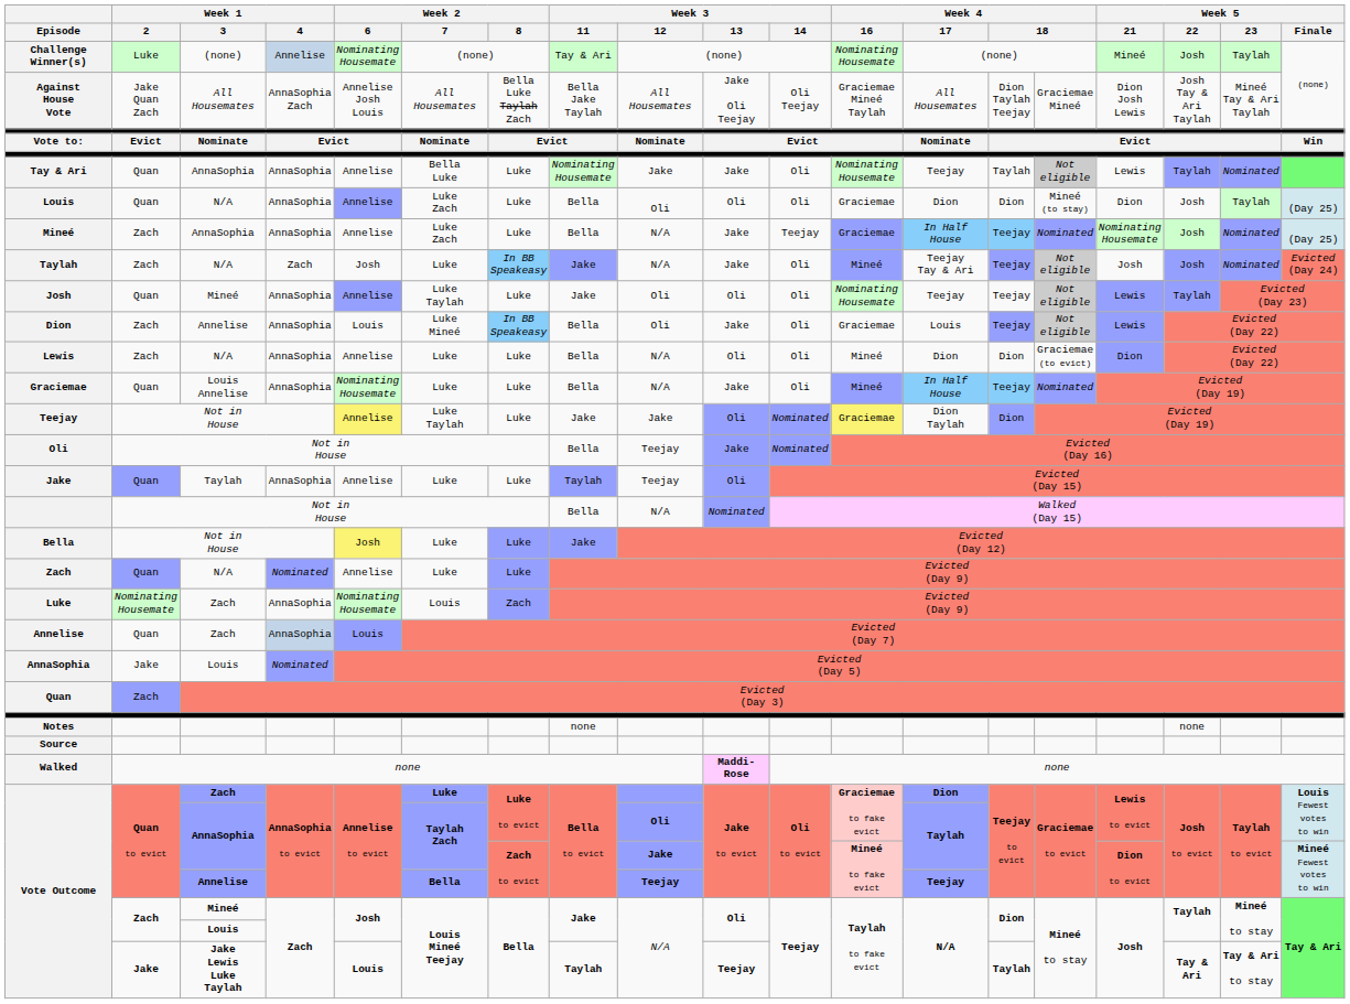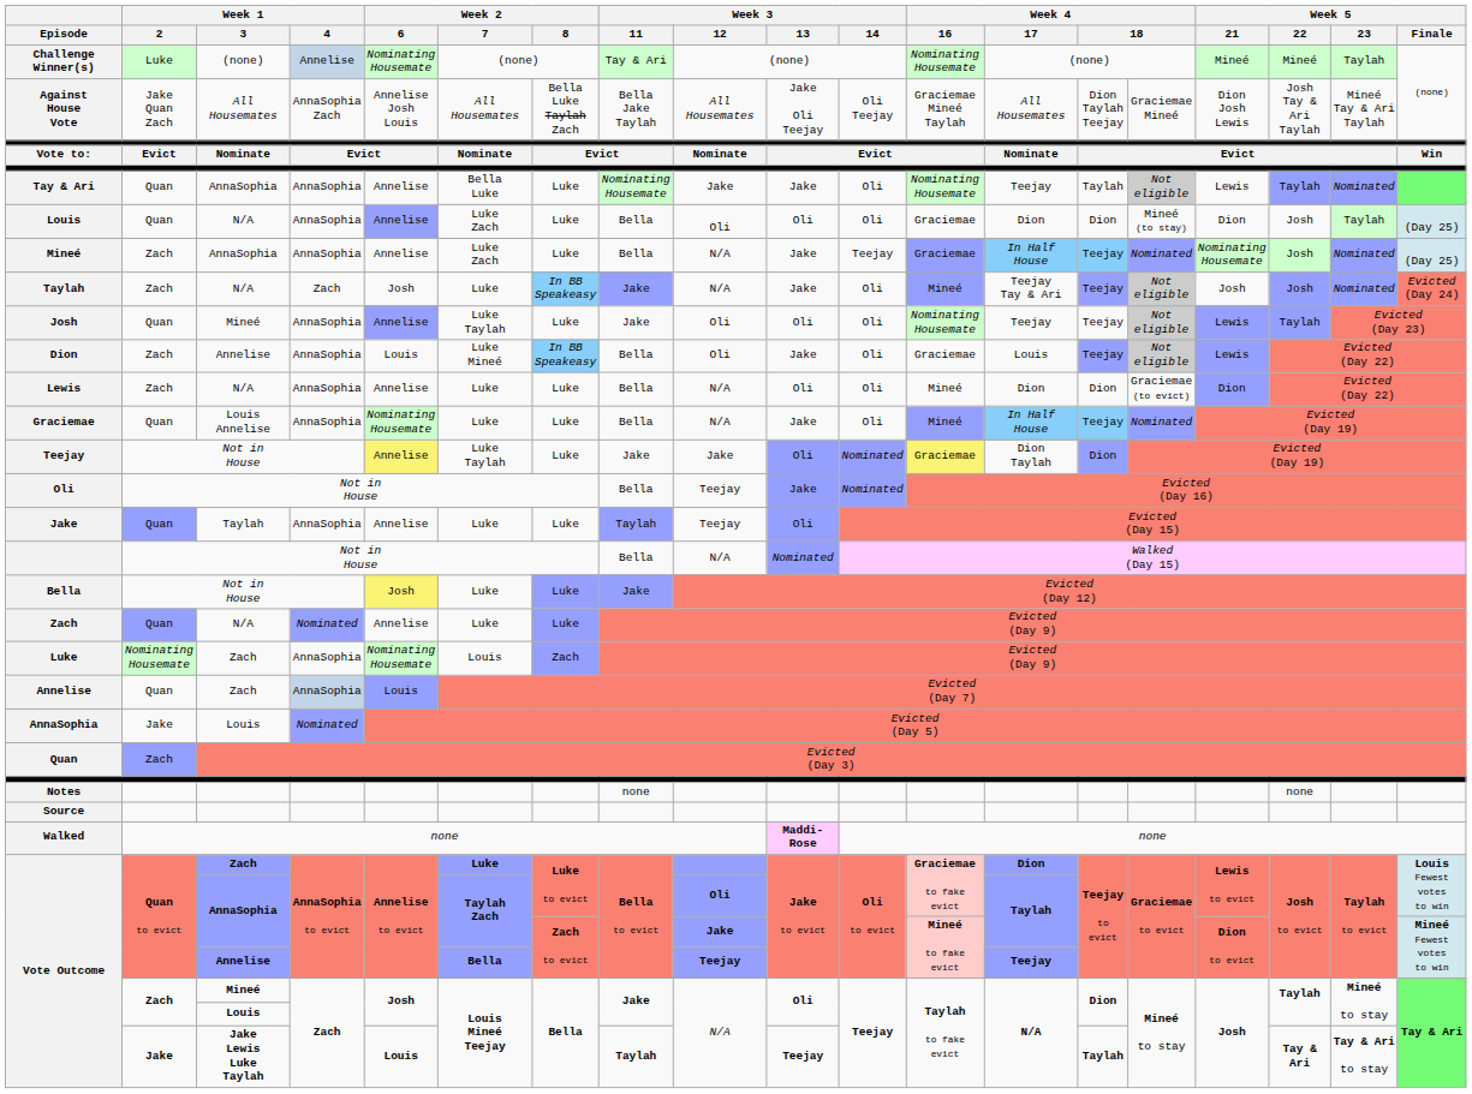 <table class="wikitable" style="text-align:center; font-size:75%; line-height:12px;">
 <tr>
 <th></th>
 <th colspan="3">Week 1</th>
 <th colspan="3">Week 2</th>
 <th colspan="4">Week 3</th>
 <th colspan="4">Week 4</th>
 <th colspan="4">Week 5</th>
 </tr>
 <tr>
 <th style="width:8%">Episode</th>
 <th>2</th>
 <th>3</th>
 <th>4</th>
 <th>6</th>
 <th>7</th>
 <th>8</th>
 <th>11</th>
 <th>12</th>
 <th>13</th>
 <th>14</th>
 <th>16</th>
 <th>17</th>
 <th colspan="2">18</th>
 <th>21</th>
 <th>22</th>
 <th>23</th>
 <th>Finale</th>
 </tr>
 <tr>
 <th>Challenge<br>Winner(s)</th>
 <td style="background:#cfc;">Luke</td>
 <td>(none)</td>
 <td style="background:#C2D5E8">Annelise</td>
 <td style="background:#cfc;"><em>Nominating<br>Housemate</em></td>
 <td colspan="2">(none)</td>
 <td style="background:#cfc;">Tay & Ari</td>
 <td colspan="3">(none)</td>
 <td style="background:#cfc;"><em>Nominating<br>Housemate</em></td>
 <td colspan="3">(none)</td>
 <td style="background:#cfc;">Mineé</td>
-<td style="background:#cfc;">Josh</td>
+<td style="background:#cfc;">Mineé</td>
 <td style="background:#cfc;">Taylah</td>
 <td rowspan="2"><small>(none)</small></td>
 </tr>
 <tr>
 <th>Against<br>House<br>Vote</th>
 <td>Jake<br>Quan<br>Zach</td>
 <td><em>All Housemates</em></td>
 <td>AnnaSophia<br>Zach</td>
 <td>Annelise<br>Josh<br>Louis</td>
 <td><em>All Housemates</em></td>
 <td>Bella<br>Luke<br><s>Taylah</s><br>Zach</td>
 <td>Bella<br>Jake<br>Taylah</td>
 <td><em>All Housemates</em></td>
 <td>Jake<br><s></s><br> Oli<br>Teejay</td>
 <td>Oli<br>Teejay</td>
 <td>Graciemae<br>Mineé<br>Taylah</td>
 <td><em>All Housemates</em></td>
 <td>Dion<br>Taylah<br>Teejay</td>
 <td>Graciemae<br>Mineé</td>
 <td>Dion<br>Josh<br>Lewis</td>
 <td>Josh<br>Tay & Ari<br>Taylah</td>
 <td>Mineé<br>Tay & Ari<br>Taylah</td>
 </tr>
 <tr>
 <th style="background:#000" colspan="19"></th>
 </tr>
 <tr>
 <th>Vote to:</th>
 <th colspan="1">Evict</th>
 <th>Nominate</th>
 <th colspan="2">Evict</th>
 <th>Nominate</th>
 <th colspan="2">Evict</th>
 <th>Nominate</th>
 <th colspan="3">Evict</th>
 <th>Nominate</th>
 <th colspan="5">Evict</th>
 <th>Win</th>
 </tr>
 <tr>
 <th colspan="19" style="background:#000"></th>
 </tr>
 <tr>
 <th>Tay & Ari</th>
 <td>Quan</td>
 <td>AnnaSophia</td>
 <td>AnnaSophia</td>
 <td>Annelise</td>
 <td>Bella<br>Luke</td>
 <td>Luke</td>
 <td style="background:#cfc;"><em>Nominating<br>Housemate</em></td>
 <td>Jake</td>
 <td>Jake</td>
 <td>Oli</td>
 <td style="background:#cfc;"><em>Nominating<br>Housemate</em></td>
 <td>Teejay</td>
 <td>Taylah</td>
 <td style="background:#ccc"><em>Not<br>eligible</em></td>
 <td>Lewis</td>
 <td style="background:#959ffd">Taylah</td>
 <td style="background:#959ffd"><em>Nominated</em></td>
 <td style="background:#73FB76"></td>
 </tr>
 <tr>
 <th>Louis</th>
 <td>Quan</td>
 <td>N/A</td>
 <td>AnnaSophia</td>
 <td style="background:#959ffd">Annelise</td>
 <td>Luke<br>Zach</td>
 <td>Luke</td>
 <td>Bella</td>
 <td><br> Oli</td>
 <td>Oli</td>
 <td>Oli</td>
 <td>Graciemae</td>
 <td>Dion</td>
 <td>Dion</td>
 <td>Mineé<br><small>(to stay)</small></td>
 <td>Dion</td>
 <td>Josh</td>
 <td style="background:#cfc;">Taylah</td>
 <td bgcolor="D1E8EF"><br>(Day 25)</td>
 </tr>
 <tr>
 <th>Mineé</th>
 <td>Zach</td>
 <td>AnnaSophia</td>
 <td>AnnaSophia</td>
 <td>Annelise</td>
 <td>Luke<br>Zach</td>
 <td>Luke</td>
 <td>Bella</td>
 <td>N/A</td>
 <td>Jake</td>
 <td>Teejay</td>
 <td style="background:#959ffd">Graciemae</td>
 <td style="background:#87CEFA"><em>In Half<br>House</em></td>
 <td style="background:#87CEFA">Teejay</td>
 <td style="background:#959ffd"><em>Nominated</em></td>
 <td style="background:#cfc;"><em>Nominating<br>Housemate</em></td>
 <td style="background:#cfc;">Josh</td>
 <td style="background:#959ffd"><em>Nominated</em></td>
 <td bgcolor="D1E8EF"><br>(Day 25)</td>
 </tr>
 <tr>
 <th>Taylah</th>
 <td>Zach</td>
 <td>N/A</td>
 <td>Zach</td>
 <td>Josh</td>
 <td>Luke</td>
 <td style="background:#87CEFA"><em>In BB<br>Speakeasy</em></td>
 <td style="background:#959ffd">Jake</td>
 <td>N/A</td>
 <td>Jake</td>
 <td>Oli</td>
 <td style="background:#959ffd">Mineé</td>
 <td>Teejay<br>Tay & Ari</td>
 <td style="background:#959ffd">Teejay</td>
 <td style="background:#ccc"><em>Not<br>eligible</em></td>
 <td>Josh</td>
 <td style="background:#959ffd">Josh</td>
 <td style="background:#959ffd"><em>Nominated</em></td>
 <td style="background:salmon"><em>Evicted</em><br>(Day 24)</td>
 </tr>
 <tr>
 <th>Josh</th>
 <td>Quan</td>
 <td>Mineé</td>
 <td>AnnaSophia</td>
 <td style="background:#959ffd">Annelise</td>
 <td>Luke<br>Taylah</td>
 <td>Luke</td>
 <td>Jake</td>
 <td>Oli</td>
 <td>Oli</td>
 <td>Oli</td>
 <td style="background:#cfc;"><em>Nominating<br>Housemate</em></td>
 <td>Teejay</td>
 <td>Teejay</td>
 <td style="background:#ccc"><em>Not<br>eligible</em></td>
 <td style="background:#959ffd">Lewis</td>
 <td style="background:#959ffd">Taylah</td>
 <td colspan="2" style="background:salmon"><em>Evicted</em><br>(Day 23)</td>
 </tr>
 <tr>
 <th>Dion</th>
 <td>Zach</td>
 <td>Annelise</td>
 <td>AnnaSophia</td>
 <td>Louis</td>
 <td>Luke<br>Mineé</td>
 <td style="background:#87CEFA"><em>In BB<br>Speakeasy</em></td>
 <td>Bella</td>
 <td>Oli</td>
 <td>Jake</td>
 <td>Oli</td>
 <td>Graciemae</td>
 <td>Louis</td>
 <td style="background:#959ffd">Teejay</td>
 <td style="background:#ccc"><em>Not<br>eligible</em></td>
 <td style="background:#959ffd">Lewis</td>
 <td colspan="3" style="background:salmon"><em>Evicted</em><br>(Day 22)</td>
 </tr>
 <tr>
 <th>Lewis</th>
 <td>Zach</td>
 <td>N/A</td>
 <td>AnnaSophia</td>
 <td>Annelise</td>
 <td>Luke</td>
 <td>Luke</td>
 <td>Bella</td>
 <td>N/A</td>
 <td>Oli</td>
 <td>Oli</td>
 <td>Mineé</td>
 <td>Dion</td>
 <td>Dion</td>
 <td>Graciemae<br><small>(to evict)</small></td>
 <td style="background:#959ffd">Dion</td>
 <td colspan="3" style="background:salmon"><em>Evicted</em><br>(Day 22)</td>
 </tr>
 <tr>
 <th>Graciemae</th>
 <td>Quan</td>
 <td>Louis<br>Annelise</td>
 <td>AnnaSophia</td>
 <td style="background:#cfc;"><em>Nominating<br>Housemate</em></td>
 <td>Luke</td>
 <td>Luke</td>
 <td>Bella</td>
 <td>N/A</td>
 <td>Jake</td>
 <td>Oli</td>
 <td style="background:#959ffd">Mineé</td>
 <td style="background:#87CEFA"><em>In Half<br>House</em></td>
 <td style="background:#87CEFA">Teejay</td>
 <td style="background:#959ffd"><em>Nominated</em></td>
 <td colspan="4" style="background:salmon"><em>Evicted</em><br>(Day 19)</td>
 </tr>
 <tr>
 <th>Teejay</th>
 <td colspan="3"><em>Not in<br>House</em></td>
 <td style="background:#FBF373;">Annelise</td>
 <td>Luke<br>Taylah</td>
 <td>Luke</td>
 <td>Jake</td>
 <td>Jake</td>
 <td style="background:#959ffd">Oli</td>
 <td style="background:#959ffd"><em>Nominated</em></td>
 <td style="background:#FBF373;">Graciemae</td>
 <td>Dion<br>Taylah</td>
 <td style="background:#959ffd">Dion</td>
 <td colspan="5" style="background:salmon"><em>Evicted</em><br>(Day 19)</td>
 </tr>
 <tr>
 <th>Oli</th>
 <td colspan="6"><em>Not in<br>House</em></td>
 <td>Bella</td>
 <td>Teejay</td>
 <td style="background:#959ffd">Jake</td>
 <td style="background:#959ffd"><em>Nominated</em></td>
 <td colspan="8" style="background:salmon"><em>Evicted</em><br>(Day 16)</td>
 </tr>
 <tr>
 <th>Jake</th>
 <td style="background:#959ffd">Quan</td>
 <td>Taylah</td>
 <td>AnnaSophia</td>
 <td>Annelise</td>
 <td>Luke</td>
 <td>Luke</td>
 <td style="background:#959ffd">Taylah</td>
 <td>Teejay</td>
 <td style="background:#959ffd">Oli</td>
 <td colspan="9" style="background:salmon"><em>Evicted</em><br>(Day 15)</td>
 </tr>
 <tr>
 <th></th>
 <td colspan="6"><em>Not in<br>House</em></td>
 <td>Bella</td>
 <td>N/A</td>
 <td style="background:#959ffd"><em>Nominated</em></td>
 <td colspan="9" style="background:#fcf"><em>Walked</em><br>(Day 15)</td>
 </tr>
 <tr>
 <th>Bella</th>
 <td colspan="3"><em>Not in<br>House</em></td>
 <td style="background:#FBF373;">Josh</td>
 <td>Luke<br></td>
 <td style="background:#959ffd">Luke</td>
 <td style="background:#959ffd">Jake</td>
 <td colspan="11" style="background:salmon"><em>Evicted</em><br>(Day 12)</td>
 </tr>
 <tr>
 <th>Zach</th>
 <td style="background:#959ffd">Quan</td>
 <td>N/A</td>
 <td style="background:#959ffd"><em>Nominated</em></td>
 <td>Annelise</td>
 <td>Luke</td>
 <td style="background:#959ffd">Luke</td>
 <td colspan="12" style="background:salmon"><em>Evicted</em><br>(Day 9)</td>
 </tr>
 <tr>
 <th>Luke</th>
 <td style="background:#cfc;"><em>Nominating<br>Housemate</em></td>
 <td>Zach</td>
 <td>AnnaSophia</td>
 <td style="background:#cfc;"><em>Nominating<br>Housemate</em></td>
 <td>Louis<br></td>
 <td style="background:#959ffd">Zach</td>
 <td colspan="12" style="background:salmon"><em>Evicted</em><br>(Day 9)</td>
 </tr>
 <tr>
 <th>Annelise</th>
 <td>Quan</td>
 <td>Zach</td>
 <td style="background:#C2D5E8">AnnaSophia</td>
 <td style="background:#959ffd">Louis</td>
 <td colspan="14" style="background:salmon"><em>Evicted</em><br>(Day 7)</td>
 </tr>
 <tr>
 <th>AnnaSophia</th>
 <td>Jake</td>
 <td>Louis</td>
 <td style="background:#959ffd"><em>Nominated</em></td>
 <td colspan="15" style="background:salmon"><em>Evicted</em><br>(Day 5)</td>
 </tr>
 <tr>
 <th>Quan</th>
 <td style="background:#959ffd">Zach</td>
 <td colspan="17" style="background:salmon"><em>Evicted</em><br>(Day 3)</td>
 </tr>
 <tr>
 <th colspan="19" style="background:#000"></th>
 </tr>
 <tr>
 <th>Notes</th>
 <td></td>
 <td></td>
 <td></td>
 <td> </td>
 <td></td>
 <td> </td>
 <td>none</td>
 <td></td>
 <td> </td>
 <td></td>
 <td>  </td>
 <td></td>
 <td></td>
 <td></td>
 <td></td>
 <td>none</td>
 <td></td>
 <td></td>
 </tr>
 <tr>
 <th>Source</th>
 <td></td>
 <td></td>
 <td></td>
 <td></td>
 <td></td>
 <td></td>
 <td></td>
 <td></td>
 <td></td>
 <td></td>
 <td></td>
 <td></td>
 <td></td>
 <td></td>
 <td></td>
 <td></td>
 <td></td>
 <td></td>
 </tr>
 <tr>
 <th>Walked</th>
 <td colspan="8"><em>none</em></td>
 <td style="background:#fcf"><strong>Maddi-Rose</strong></td>
 <td colspan="9"><em>none</em></td>
 </tr>
 <tr>
 <th rowspan="7">Vote Outcome</th>
 <td rowspan="4" style="background:salmon"><strong>Quan</strong><br><small><br>to evict</small></td>
 <td style="background:#959ffd"><strong>Zach</strong><br><small></small></td>
 <td rowspan="4" style="background:salmon"><strong>AnnaSophia</strong><br><small><br>to evict</small></td>
 <td rowspan="4" style="background:salmon"><strong>Annelise</strong><br><small><br>to evict</small></td>
 <td style="background:#959ffd"><strong>Luke</strong><br><small></small></td>
 <td rowspan="2" style="background:salmon"><strong>Luke</strong><br><small><br>to evict</small></td>
 <td rowspan="4" style="background:salmon"><strong>Bella</strong><br><small><br>to evict</small></td>
 <td style="background:#959ffd"><strong></strong><br><small></small></td>
 <td rowspan="4" style="background:salmon"><strong>Jake</strong><br><small><br>to evict</small></td>
 <td rowspan="4" style="background:salmon"><strong>Oli</strong><br><small><br>to evict</small></td>
 <td rowspan="2" style="background:#FCC;"><strong>Graciemae</strong><br><small><br>to fake evict</small></td>
 <td style="background:#959ffd"><strong>Dion</strong><br><small></small></td>
 <td rowspan="4" style="background:salmon"><strong>Teejay</strong><br><small><br>to evict</small></td>
 <td rowspan="4" style="background:salmon"><strong>Graciemae</strong><br><small><br>to evict</small></td>
 <td rowspan="2" style="background:salmon"><strong>Lewis</strong><br><small><br>to evict</small></td>
 <td rowspan="4" style="background:salmon"><strong>Josh</strong><br><small><br>to evict</small></td>
 <td rowspan="4" style="background:salmon"><strong>Taylah</strong><br><small><br>to evict</small></td>
 <td rowspan="2" style="background:#D1E8EF"><strong>Louis</strong><br><small>Fewest votes<br>to win</small></td>
 </tr>
 <tr>
 <td rowspan="2" style="background:#959ffd"><strong>AnnaSophia</strong><br><small></small></td>
 <td rowspan="2" style="background:#959ffd"><strong>Taylah<br>Zach</strong><br><small></small></td>
 <td style="background:#959ffd"><strong>Oli</strong><br><small></small></td>
 <td rowspan="2" style="background:#959ffd"><strong>Taylah</strong><br><small></small></td>
 </tr>
 <tr>
 <td rowspan="2" style="background:salmon"><strong>Zach</strong><br><small><br>to evict</small></td>
 <td style="background:#959ffd"><strong>Jake</strong><br><small></small></td>
 <td rowspan="2"  style="background:#FCC;"><strong>Mineé</strong><br><small><br>to fake evict</small></td>
 <td rowspan="2" style="background:salmon"><strong>Dion</strong><br><small><br>to evict</small></td>
 <td rowspan="2" style="background:#D1E8EF"><strong>Mineé</strong><br><small>Fewest votes<br>to win</small></td>
 </tr>
 <tr>
 <td style="background:#959ffd"><strong>Annelise</strong><br><small></small></td>
 <td style="background:#959ffd"><strong>Bella</strong><br><small></small></td>
 <td style="background:#959ffd"><strong>Teejay</strong><br><small></small></td>
 <td style="background:#959ffd"><strong>Teejay</strong><br><small></small></td>
 </tr>
 <tr>
 <td rowspan="2"><strong>Zach</strong><br></td>
 <td><strong>Mineé</strong><br><small></small></td>
 <td rowspan="3"><strong>Zach</strong><br></td>
 <td rowspan="2"><strong>Josh</strong><br></td>
 <td rowspan="3"><strong>Louis<br>Mineé <br>Teejay</strong><br><small></small></td>
 <td rowspan="3"><strong>Bella</strong><br><small></small></td>
 <td rowspan="2"><strong>Jake</strong><br></td>
 <td rowspan="3"><em>N/A</em><br><small></small></td>
 <td rowspan="2"><strong>Oli</strong><br></td>
 <td rowspan="3"><strong>Teejay</strong><br></td>
 <td rowspan="3"><strong>Taylah</strong><br><small><br>to fake evict</small></td>
 <td rowspan="3"><strong>N/A</strong><br><small></small></td>
 <td rowspan="2"><strong>Dion</strong><br></td>
 <td rowspan="3"><strong>Mineé</strong><br><small><br></small>to stay</td>
 <td rowspan="3"><strong>Josh</strong><br></td>
 <td rowspan="2"><strong>Taylah</strong><br><br></td>
 <td rowspan="2"><strong>Mineé</strong><br><small><br></small>to stay</td>
 <td rowspan="3" style="background:#73FB76"><strong>Tay & Ari</strong><br></td>
 </tr>
 <tr>
 <td><strong>Louis</strong><br><small></small></td>
 </tr>
 <tr>
 <td><strong>Jake</strong><br></td>
 <td><strong>Jake<br>Lewis<br>Luke<br>Taylah</strong><br><small></small></td>
 <td><strong>Louis</strong><br></td>
 <td><strong>Taylah</strong><br></td>
 <td><strong>Teejay</strong><br></td>
 <td><strong>Taylah</strong><br></td>
 <td><strong>Tay & Ari</strong><br></td>
 <td><strong>Tay & Ari</strong><br><small><br></small>to stay</td>
 </tr>
 </table>
